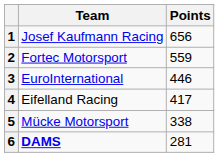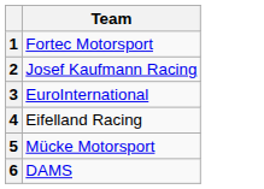 <table class="wikitable" style="font-size:90%;">
 <tr>
 <th></th>
 <th>Team</th>
-<th>Points</th>
 </tr>
 <tr>
 <th>1</th>
-<td> <a href='#'>Josef Kaufmann Racing</a></td>
-<td>656</td>
+<td> <a href='#'>Fortec Motorsport</a></td>
 </tr>
 <tr>
 <th>2</th>
-<td> <a href='#'>Fortec Motorsport</a></td>
-<td>559</td>
+<td> <a href='#'>Josef Kaufmann Racing</a></td>
 </tr>
 <tr>
 <th>3</th>
 <td> <a href='#'>EuroInternational</a></td>
-<td>446</td>
 </tr>
 <tr>
 <th>4</th>
 <td> Eifelland Racing</td>
-<td>417</td>
 </tr>
 <tr>
 <th>5</th>
 <td> <a href='#'>Mücke Motorsport</a></td>
-<td>338</td>
 </tr>
 <tr>
 <th>6</th>
-<td><strong> <a href='#'>DAMS</a></strong></td>
-<td>281</td>
+<td> <a href='#'>DAMS</a></td>
 </tr>
 </table>
